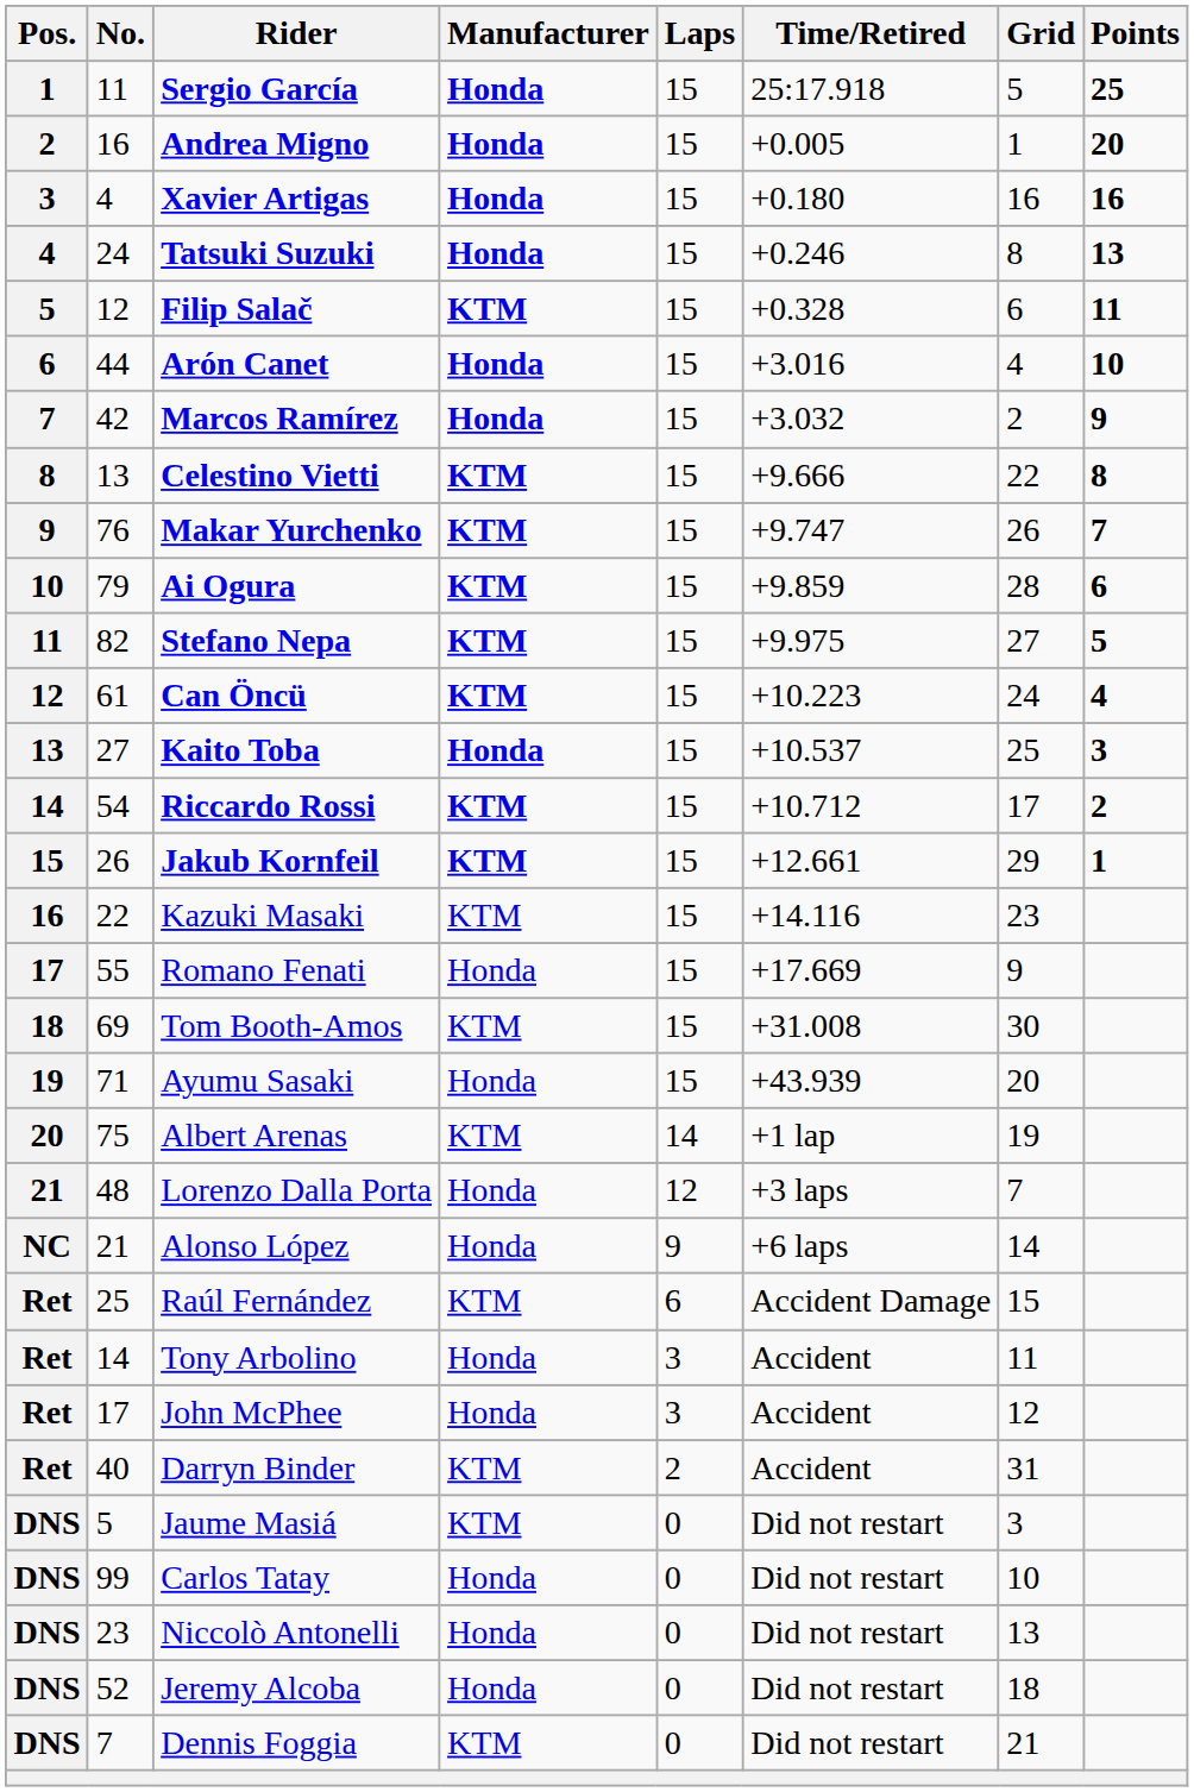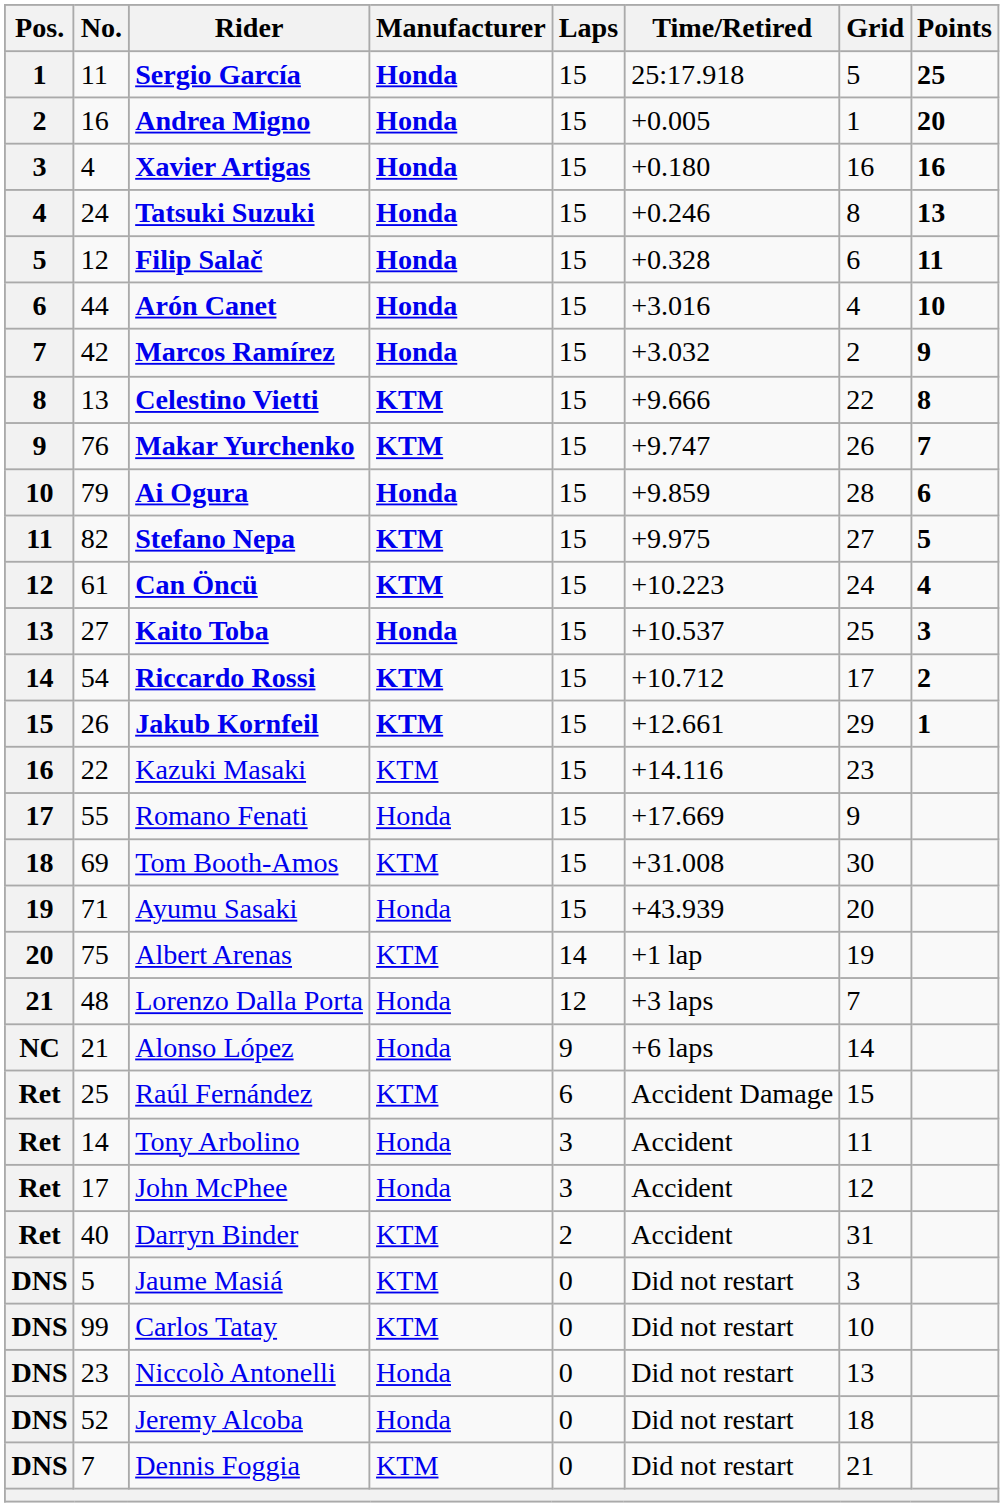 <table class="wikitable" style="font-size: 95%;">
 <tr>
 <th>Pos.</th>
 <th>No.</th>
 <th>Rider</th>
 <th>Manufacturer</th>
 <th>Laps</th>
 <th>Time/Retired</th>
 <th>Grid</th>
 <th>Points</th>
 </tr>
 <tr>
 <th>1</th>
 <td>11</td>
 <td> <strong><a href='#'>Sergio García</a></strong></td>
 <td><strong><a href='#'>Honda</a></strong></td>
 <td>15</td>
 <td>25:17.918</td>
 <td>5</td>
 <td><strong>25</strong></td>
 </tr>
 <tr>
 <th>2</th>
 <td>16</td>
 <td> <strong><a href='#'>Andrea Migno</a></strong></td>
 <td><strong><a href='#'>Honda</a></strong></td>
 <td>15</td>
 <td>+0.005</td>
 <td>1</td>
 <td><strong>20</strong></td>
 </tr>
 <tr>
 <th>3</th>
 <td>4</td>
 <td> <strong><a href='#'>Xavier Artigas</a></strong></td>
 <td><strong><a href='#'>Honda</a></strong></td>
 <td>15</td>
 <td>+0.180</td>
 <td>16</td>
 <td><strong>16</strong></td>
 </tr>
 <tr>
 <th>4</th>
 <td>24</td>
 <td> <strong><a href='#'>Tatsuki Suzuki</a></strong></td>
 <td><strong><a href='#'>Honda</a></strong></td>
 <td>15</td>
 <td>+0.246</td>
 <td>8</td>
 <td><strong>13</strong></td>
 </tr>
 <tr>
 <th>5</th>
 <td>12</td>
 <td> <strong><a href='#'>Filip Salač</a></strong></td>
-<td><strong><a href='#'>KTM</a></strong></td>
+<td><strong><a href='#'>Honda</a></strong></td>
 <td>15</td>
 <td>+0.328</td>
 <td>6</td>
 <td><strong>11</strong></td>
 </tr>
 <tr>
 <th>6</th>
 <td>44</td>
 <td> <strong><a href='#'>Arón Canet</a></strong></td>
 <td><strong><a href='#'>Honda</a></strong></td>
 <td>15</td>
 <td>+3.016</td>
 <td>4</td>
 <td><strong>10</strong></td>
 </tr>
 <tr>
 <th>7</th>
 <td>42</td>
 <td> <strong><a href='#'>Marcos Ramírez</a></strong></td>
 <td><strong><a href='#'>Honda</a></strong></td>
 <td>15</td>
 <td>+3.032</td>
 <td>2</td>
 <td><strong>9</strong></td>
 </tr>
 <tr>
 <th>8</th>
 <td>13</td>
 <td> <strong><a href='#'>Celestino Vietti</a></strong></td>
 <td><strong><a href='#'>KTM</a></strong></td>
 <td>15</td>
 <td>+9.666</td>
 <td>22</td>
 <td><strong>8</strong></td>
 </tr>
 <tr>
 <th>9</th>
 <td>76</td>
 <td> <strong><a href='#'>Makar Yurchenko</a></strong></td>
 <td><strong><a href='#'>KTM</a></strong></td>
 <td>15</td>
 <td>+9.747</td>
 <td>26</td>
 <td><strong>7</strong></td>
 </tr>
 <tr>
 <th>10</th>
 <td>79</td>
 <td> <strong><a href='#'>Ai Ogura</a></strong></td>
-<td><strong><a href='#'>KTM</a></strong></td>
+<td><strong><a href='#'>Honda</a></strong></td>
 <td>15</td>
 <td>+9.859</td>
 <td>28</td>
 <td><strong>6</strong></td>
 </tr>
 <tr>
 <th>11</th>
 <td>82</td>
 <td> <strong><a href='#'>Stefano Nepa</a></strong></td>
 <td><strong><a href='#'>KTM</a></strong></td>
 <td>15</td>
 <td>+9.975</td>
 <td>27</td>
 <td><strong>5</strong></td>
 </tr>
 <tr>
 <th>12</th>
 <td>61</td>
 <td> <strong><a href='#'>Can Öncü</a></strong></td>
 <td><strong><a href='#'>KTM</a></strong></td>
 <td>15</td>
 <td>+10.223</td>
 <td>24</td>
 <td><strong>4</strong></td>
 </tr>
 <tr>
 <th>13</th>
 <td>27</td>
 <td> <strong><a href='#'>Kaito Toba</a></strong></td>
 <td><strong><a href='#'>Honda</a></strong></td>
 <td>15</td>
 <td>+10.537</td>
 <td>25</td>
 <td><strong>3</strong></td>
 </tr>
 <tr>
 <th>14</th>
 <td>54</td>
 <td> <strong><a href='#'>Riccardo Rossi</a></strong></td>
 <td><strong><a href='#'>KTM</a></strong></td>
 <td>15</td>
 <td>+10.712</td>
 <td>17</td>
 <td><strong>2</strong></td>
 </tr>
 <tr>
 <th>15</th>
 <td>26</td>
 <td> <strong><a href='#'>Jakub Kornfeil</a></strong></td>
 <td><strong><a href='#'>KTM</a></strong></td>
 <td>15</td>
 <td>+12.661</td>
 <td>29</td>
 <td><strong>1</strong></td>
 </tr>
 <tr>
 <th>16</th>
 <td>22</td>
 <td> <a href='#'>Kazuki Masaki</a></td>
 <td><a href='#'>KTM</a></td>
 <td>15</td>
 <td>+14.116</td>
 <td>23</td>
 <td></td>
 </tr>
 <tr>
 <th>17</th>
 <td>55</td>
 <td> <a href='#'>Romano Fenati</a></td>
 <td><a href='#'>Honda</a></td>
 <td>15</td>
 <td>+17.669</td>
 <td>9</td>
 <td></td>
 </tr>
 <tr>
 <th>18</th>
 <td>69</td>
 <td> <a href='#'>Tom Booth-Amos</a></td>
 <td><a href='#'>KTM</a></td>
 <td>15</td>
 <td>+31.008</td>
 <td>30</td>
 <td></td>
 </tr>
 <tr>
 <th>19</th>
 <td>71</td>
 <td> <a href='#'>Ayumu Sasaki</a></td>
 <td><a href='#'>Honda</a></td>
 <td>15</td>
 <td>+43.939</td>
 <td>20</td>
 <td></td>
 </tr>
 <tr>
 <th>20</th>
 <td>75</td>
 <td> <a href='#'>Albert Arenas</a></td>
 <td><a href='#'>KTM</a></td>
 <td>14</td>
 <td>+1 lap</td>
 <td>19</td>
 <td></td>
 </tr>
 <tr>
 <th>21</th>
 <td>48</td>
 <td> <a href='#'>Lorenzo Dalla Porta</a></td>
 <td><a href='#'>Honda</a></td>
 <td>12</td>
 <td>+3 laps</td>
 <td>7</td>
 <td></td>
 </tr>
 <tr>
 <th>NC</th>
 <td>21</td>
 <td> <a href='#'>Alonso López</a></td>
 <td><a href='#'>Honda</a></td>
 <td>9</td>
 <td>+6 laps</td>
 <td>14</td>
 <td></td>
 </tr>
 <tr>
 <th>Ret</th>
 <td>25</td>
 <td> <a href='#'>Raúl Fernández</a></td>
 <td><a href='#'>KTM</a></td>
 <td>6</td>
 <td>Accident Damage</td>
 <td>15</td>
 <td></td>
 </tr>
 <tr>
 <th>Ret</th>
 <td>14</td>
 <td> <a href='#'>Tony Arbolino</a></td>
 <td><a href='#'>Honda</a></td>
 <td>3</td>
 <td>Accident</td>
 <td>11</td>
 <td></td>
 </tr>
 <tr>
 <th>Ret</th>
 <td>17</td>
 <td> <a href='#'>John McPhee</a></td>
 <td><a href='#'>Honda</a></td>
 <td>3</td>
 <td>Accident</td>
 <td>12</td>
 <td></td>
 </tr>
 <tr>
 <th>Ret</th>
 <td>40</td>
 <td> <a href='#'>Darryn Binder</a></td>
 <td><a href='#'>KTM</a></td>
 <td>2</td>
 <td>Accident</td>
 <td>31</td>
 <td></td>
 </tr>
 <tr>
 <th>DNS</th>
 <td>5</td>
 <td> <a href='#'>Jaume Masiá</a></td>
 <td><a href='#'>KTM</a></td>
 <td>0</td>
 <td>Did not restart</td>
 <td>3</td>
 <td></td>
 </tr>
 <tr>
 <th>DNS</th>
 <td>99</td>
 <td> <a href='#'>Carlos Tatay</a></td>
-<td><a href='#'>Honda</a></td>
+<td><a href='#'>KTM</a></td>
 <td>0</td>
 <td>Did not restart</td>
 <td>10</td>
 <td></td>
 </tr>
 <tr>
 <th>DNS</th>
 <td>23</td>
 <td> <a href='#'>Niccolò Antonelli</a></td>
 <td><a href='#'>Honda</a></td>
 <td>0</td>
 <td>Did not restart</td>
 <td>13</td>
 <td></td>
 </tr>
 <tr>
 <th>DNS</th>
 <td>52</td>
 <td> <a href='#'>Jeremy Alcoba</a></td>
 <td><a href='#'>Honda</a></td>
 <td>0</td>
 <td>Did not restart</td>
 <td>18</td>
 <td></td>
 </tr>
 <tr>
 <th>DNS</th>
 <td>7</td>
 <td> <a href='#'>Dennis Foggia</a></td>
 <td><a href='#'>KTM</a></td>
 <td>0</td>
 <td>Did not restart</td>
 <td>21</td>
 <td></td>
 </tr>
 <tr>
 <th colspan=8></th>
 </tr>
 </table>
